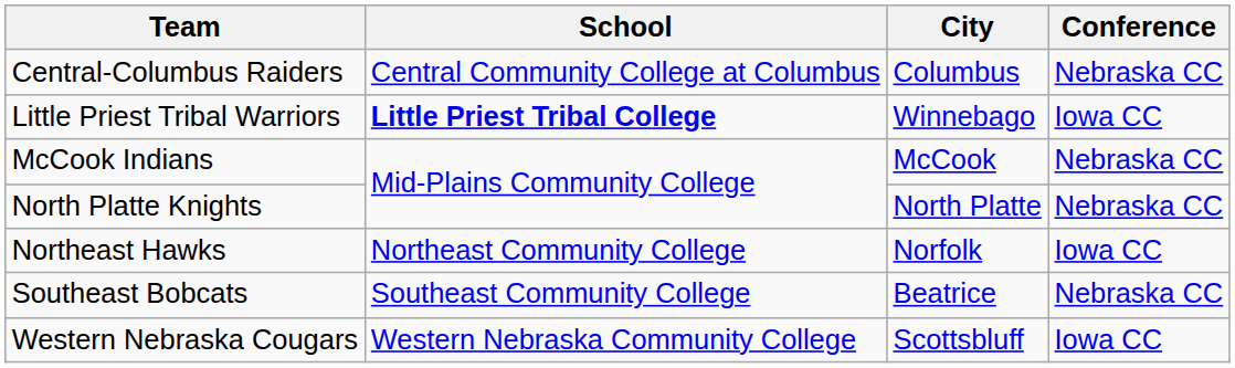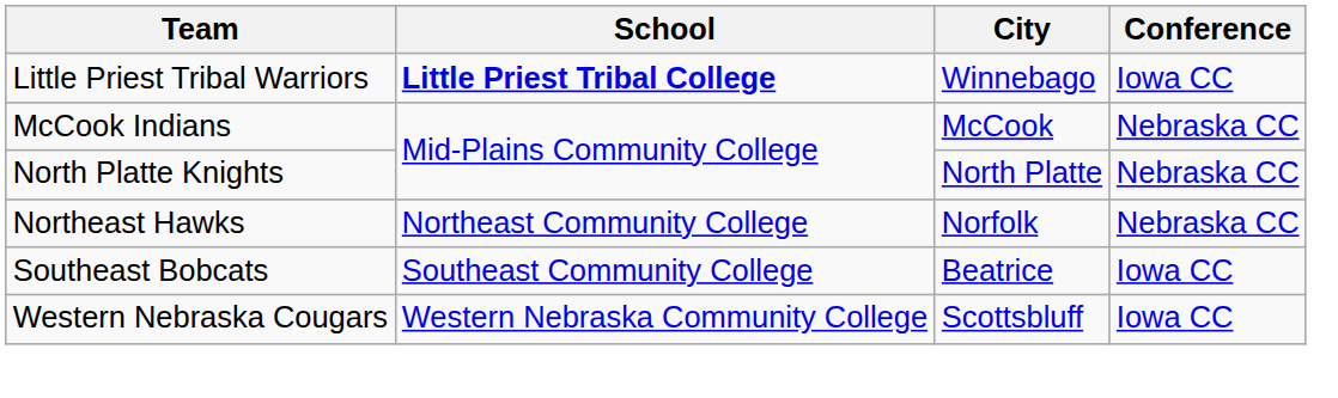 <table class="sortable wikitable">
 <tr>
 <th>Team</th>
 <th>School</th>
 <th>City</th>
 <th>Conference</th>
-</tr>
-<tr>
-<td>Central-Columbus Raiders</td>
-<td><a href='#'>Central Community College at Columbus</a></td>
-<td><a href='#'>Columbus</a></td>
-<td><a href='#'>Nebraska CC</a></td>
 </tr>
 <tr>
 <td>Little Priest Tribal Warriors</td>
 <td><strong><a href='#'>Little Priest Tribal College</a></strong></td>
 <td><a href='#'>Winnebago</a></td>
 <td><a href='#'>Iowa CC</a></td>
 </tr>
 <tr>
 <td>McCook Indians</td>
 <td rowspan=2><a href='#'>Mid-Plains Community College</a></td>
 <td><a href='#'>McCook</a></td>
 <td><a href='#'>Nebraska CC</a></td>
 </tr>
 <tr>
 <td>North Platte Knights</td>
 <td><a href='#'>North Platte</a></td>
 <td><a href='#'>Nebraska CC</a></td>
 </tr>
 <tr>
 <td>Northeast Hawks</td>
 <td><a href='#'>Northeast Community College</a></td>
 <td><a href='#'>Norfolk</a></td>
-<td><a href='#'>Iowa CC</a></td>
+<td><a href='#'>Nebraska CC</a></td>
 </tr>
 <tr>
 <td>Southeast Bobcats</td>
 <td><a href='#'>Southeast Community College</a></td>
 <td><a href='#'>Beatrice</a></td>
-<td><a href='#'>Nebraska CC</a></td>
+<td><a href='#'>Iowa CC</a></td>
 </tr>
 <tr>
 <td>Western Nebraska Cougars</td>
 <td><a href='#'>Western Nebraska Community College</a></td>
 <td><a href='#'>Scottsbluff</a></td>
 <td><a href='#'>Iowa CC</a></td>
 </tr>
 </table>
